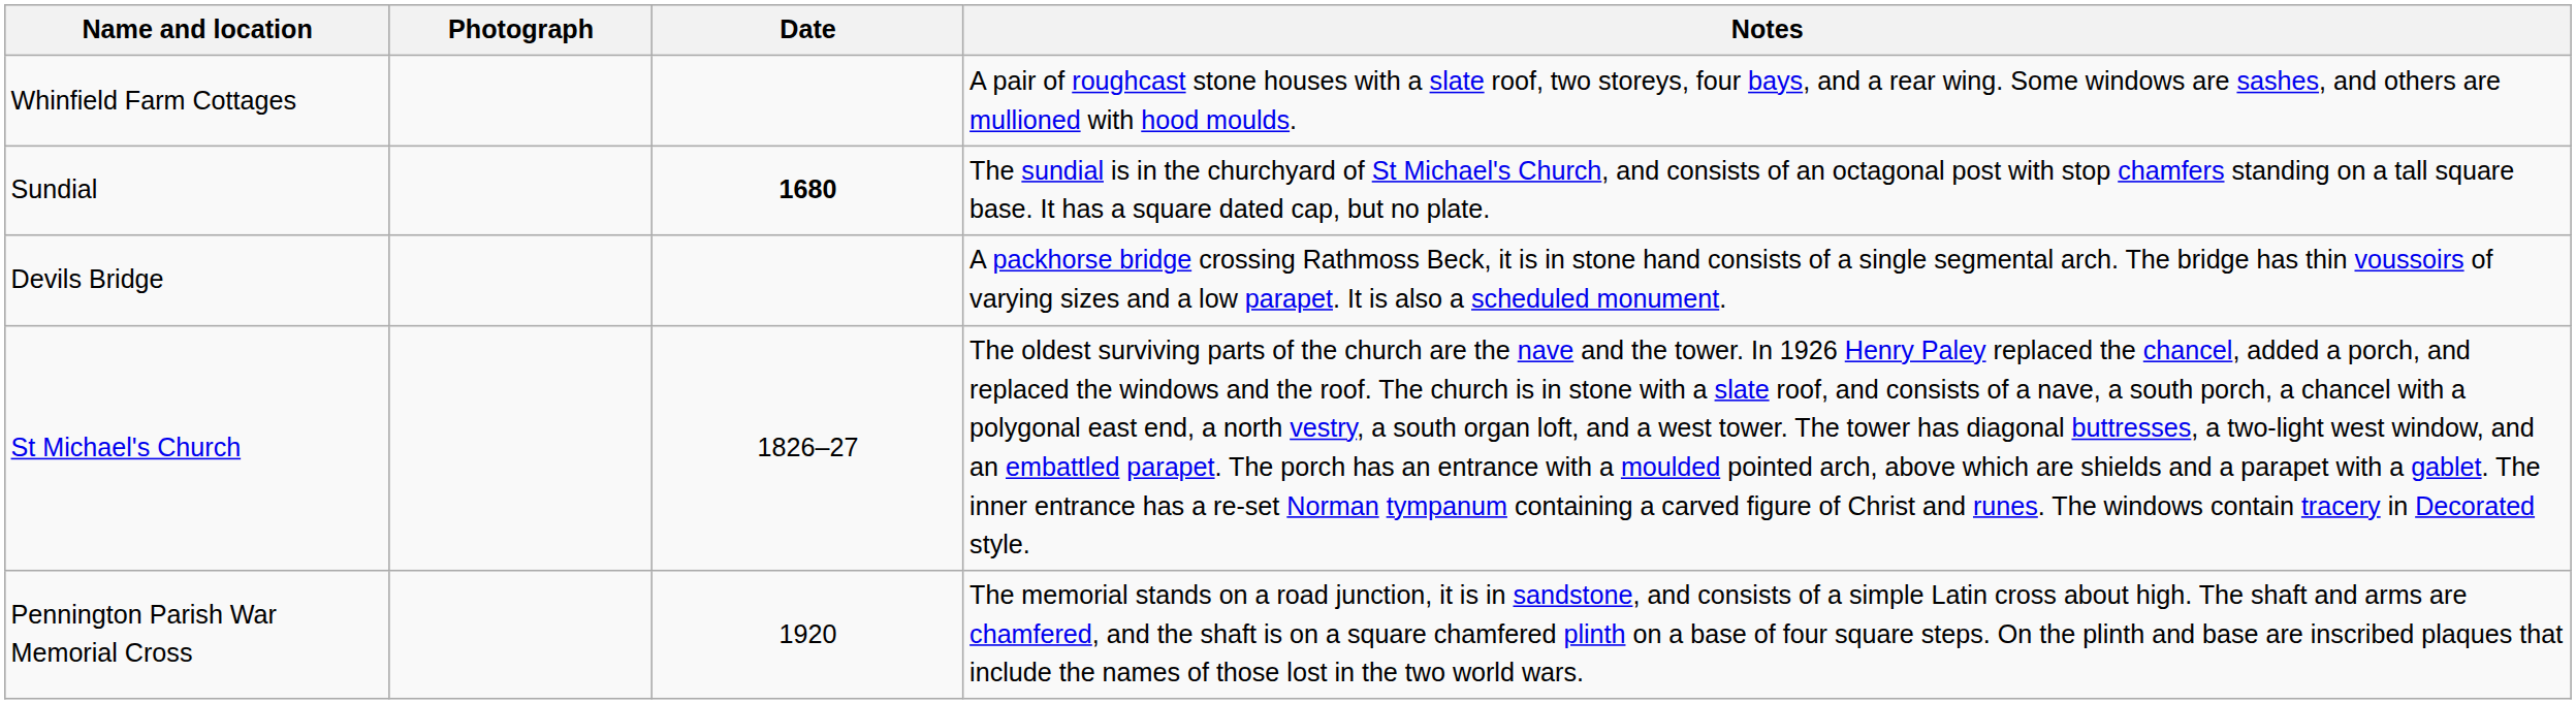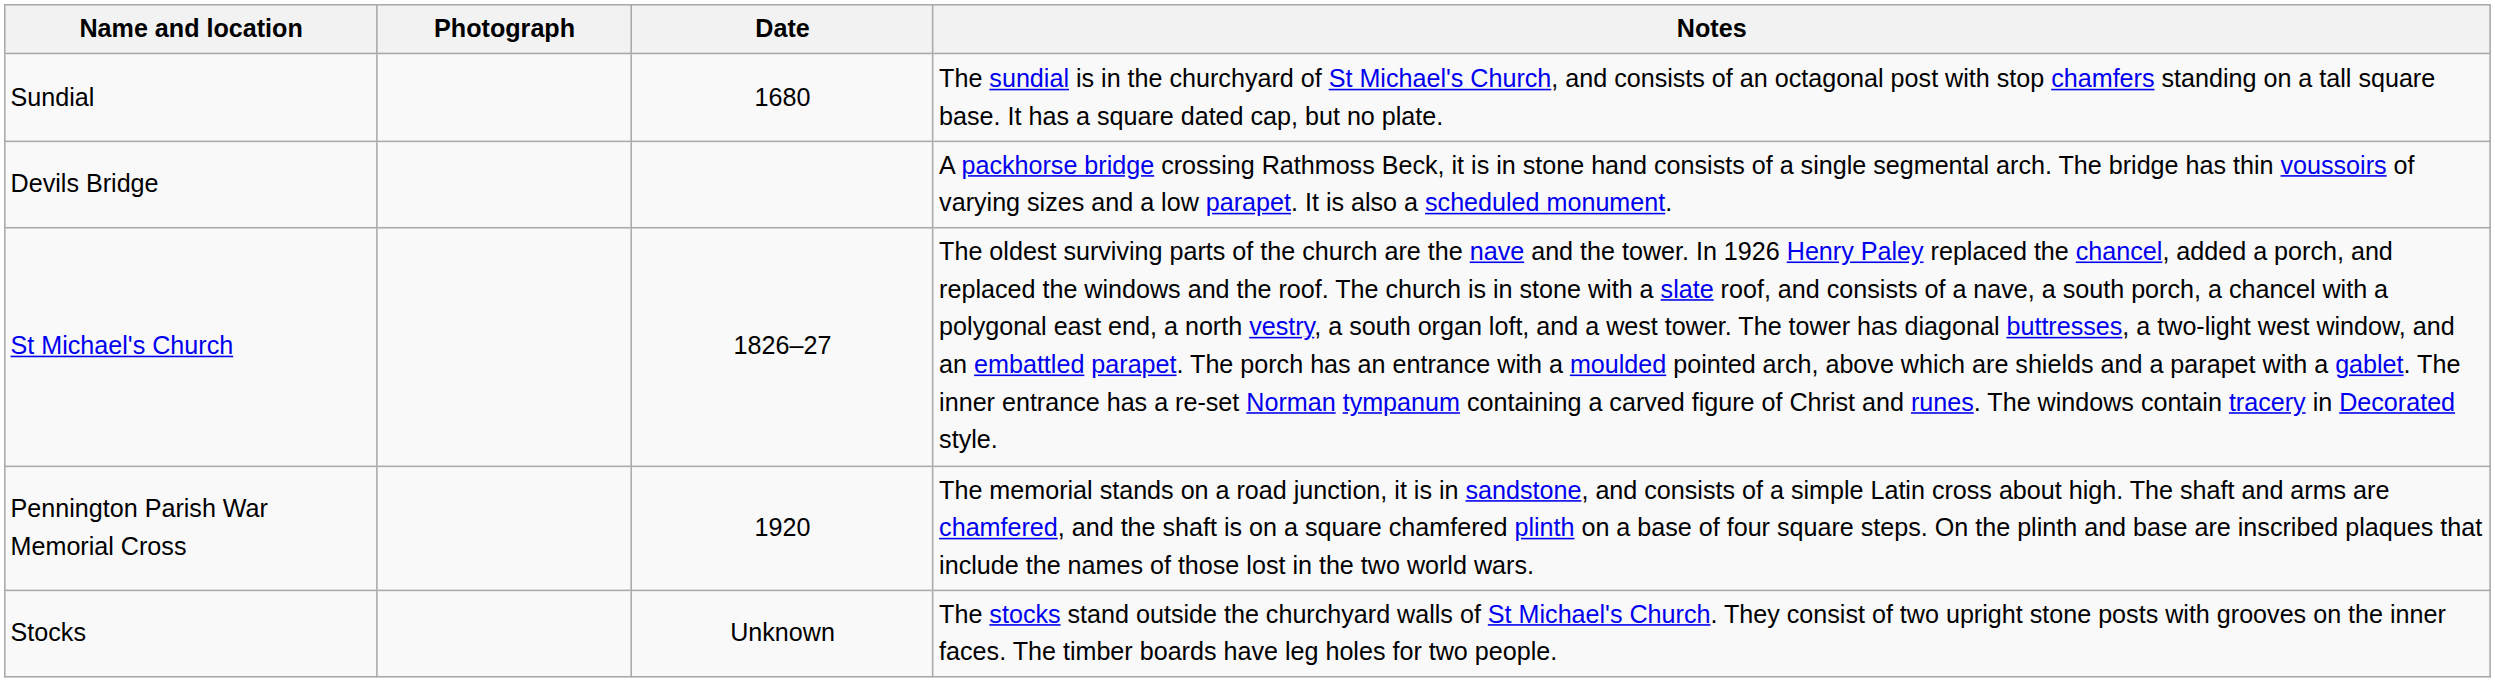 <table class="wikitable sortable plainrowheaders" style="width:100%;border:0px;text-align:left;line-height:150%;">
 <tr>
 <th scope="col"  style="width:150px">Name and location</th>
 <th scope="col"  style="width:100px" class="unsortable">Photograph</th>
 <th scope="col"  style="width:120px">Date</th>
 <th scope="col"  style="width:650px" class="unsortable">Notes</th>
 </tr>
 <tr>
-<td>Whinfield Farm Cottages<br><small></small></td>
-<td></td>
-<td align="center"></td>
-<td>A pair of <a href='#'>roughcast</a> stone houses with a <a href='#'>slate</a> roof, two storeys, four <a href='#'>bays</a>, and a rear wing.  Some windows are <a href='#'>sashes</a>, and others are <a href='#'>mullioned</a> with <a href='#'>hood moulds</a>.</td>
-</tr>
-<tr>
 <td>Sundial<br><small></small></td>
 <td></td>
-<td align="center"><strong>1680</strong></td>
+<td align="center">1680</td>
 <td>The <a href='#'>sundial</a> is in the churchyard of <a href='#'>St Michael's Church</a>, and consists of an octagonal post with stop <a href='#'>chamfers</a> standing on a tall square base.  It has a square dated cap, but no plate.</td>
 </tr>
 <tr>
 <td>Devils Bridge<br><small></small></td>
 <td></td>
 <td align="center"></td>
 <td>A <a href='#'>packhorse bridge</a> crossing Rathmoss Beck, it is in stone hand consists of a single segmental arch.  The bridge has thin <a href='#'>voussoirs</a> of varying sizes and a low <a href='#'>parapet</a>.  It is also a <a href='#'>scheduled monument</a>.</td>
 </tr>
 <tr>
 <td><a href='#'>St Michael's Church</a><br><small></small></td>
 <td></td>
 <td align="center">1826–27</td>
 <td>The oldest surviving parts of the church are the <a href='#'>nave</a> and the tower.  In 1926 <a href='#'>Henry Paley</a> replaced the <a href='#'>chancel</a>, added a porch, and replaced the windows and the roof.  The church is in stone with a <a href='#'>slate</a> roof, and consists of a nave, a south porch, a chancel with a polygonal east end, a north <a href='#'>vestry</a>, a south organ loft, and a west tower.  The tower has diagonal <a href='#'>buttresses</a>, a two-light west window, and an <a href='#'>embattled</a> <a href='#'>parapet</a>.  The porch has an entrance with a <a href='#'>moulded</a> pointed arch, above which are shields and a parapet with a <a href='#'>gablet</a>.  The inner entrance has a re-set <a href='#'>Norman</a> <a href='#'>tympanum</a> containing a carved figure of Christ and <a href='#'>runes</a>.  The windows contain <a href='#'>tracery</a> in <a href='#'>Decorated</a> style.</td>
 </tr>
 <tr>
 <td>Pennington Parish War Memorial Cross<br><small></small></td>
 <td></td>
 <td align="center">1920</td>
 <td>The memorial stands on a road junction, it is in <a href='#'>sandstone</a>, and consists of a simple Latin cross about  high.  The shaft and arms are <a href='#'>chamfered</a>, and the shaft is on a square chamfered <a href='#'>plinth</a> on a base of four square steps.  On the plinth and base are inscribed plaques that include the names of those lost in the two world wars.</td>
 </tr>
 <tr>
+<td>Stocks<br><small></small></td>
+<td></td>
+<td align="center">Unknown</td>
+<td>The <a href='#'>stocks</a> stand outside the churchyard walls of <a href='#'>St Michael's Church</a>.  They consist of two upright stone posts with grooves on the inner faces.  The timber boards have leg holes for two people.</td>
+</tr>
+<tr>
 </tr>
 </table>
